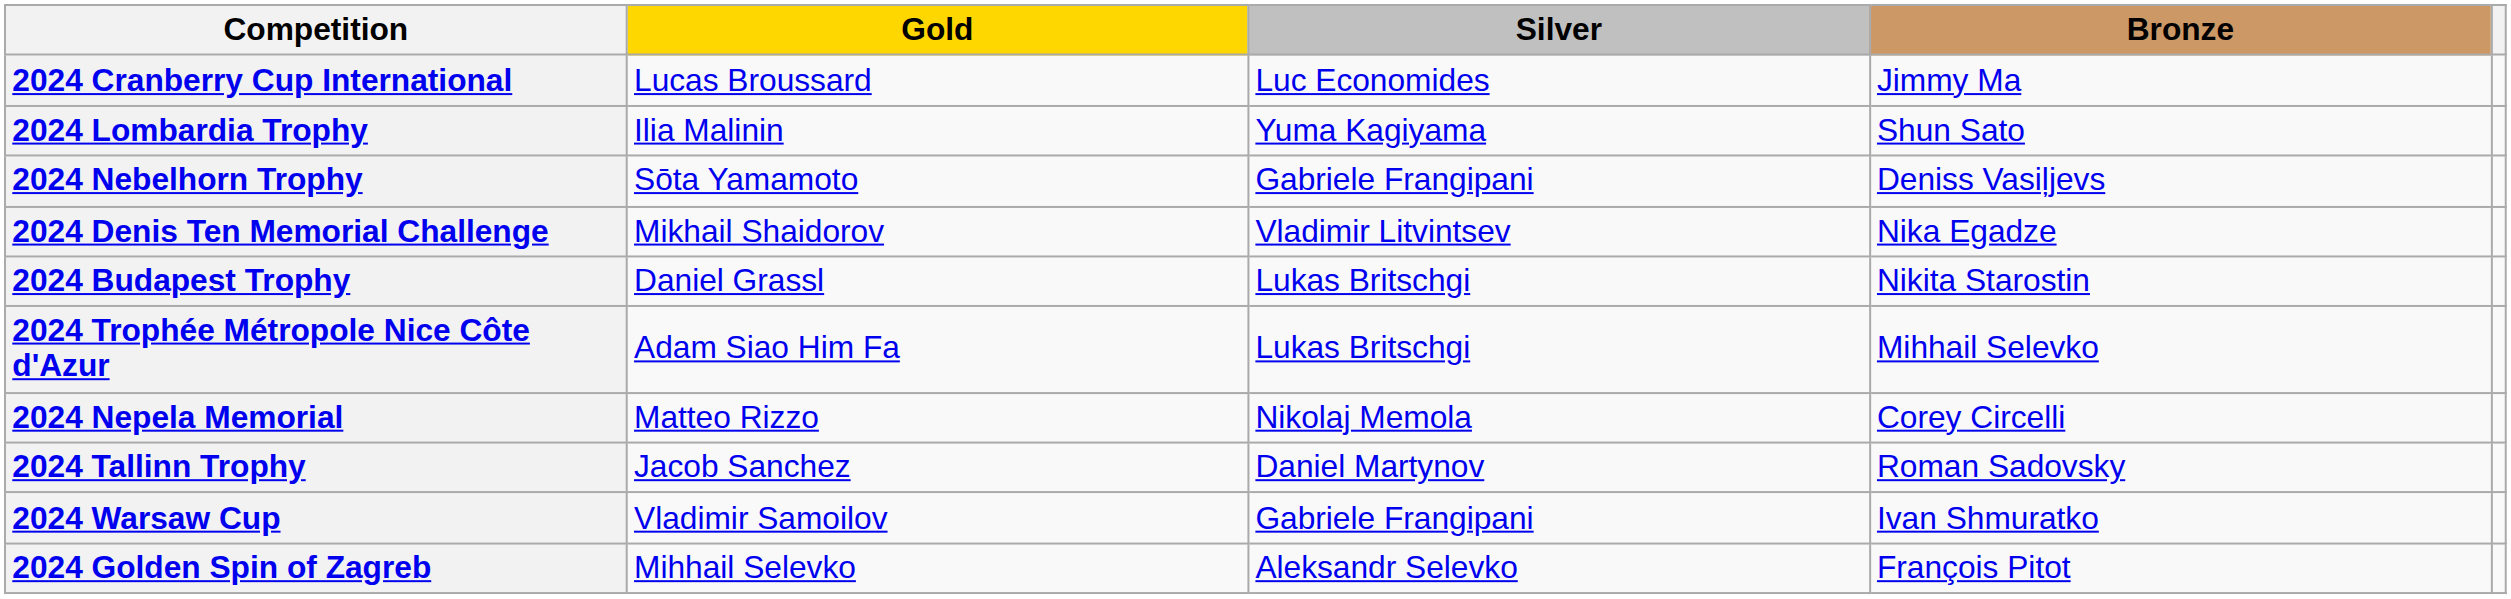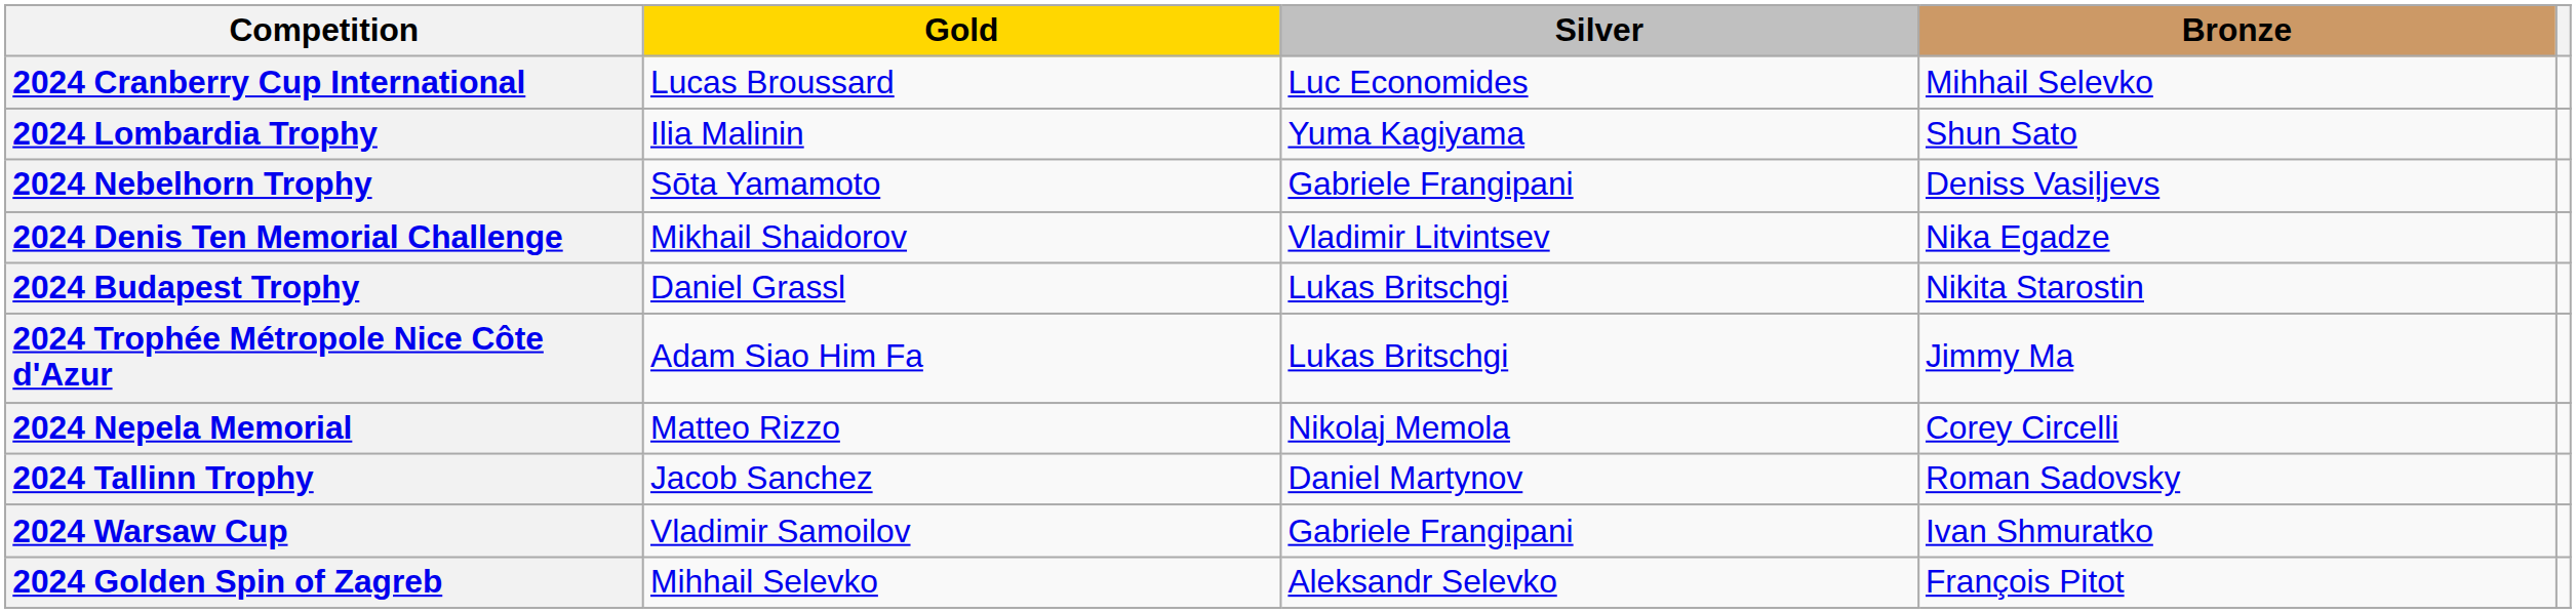 <table class="wikitable unsortable" style="text-align:left; width:100%;">
 <tr>
 <th scope="col" style="text-align:center; width:25%">Competition</th>
 <td scope="col" style="text-align:center; width:25%; background:gold"><strong>Gold</strong></td>
 <td scope="col" style="text-align:center; width:25%; background:silver"><strong>Silver</strong></td>
 <td scope="col" style="text-align:center; width:25%; background:#c96"><strong>Bronze</strong></td>
 <th scope="col" style="text-align:center"></th>
 </tr>
 <tr>
 <th scope="row" style="text-align:left"> <a href='#'>2024 Cranberry Cup International</a></th>
 <td> <a href='#'>Lucas Broussard</a></td>
 <td> <a href='#'>Luc Economides</a></td>
-<td> <a href='#'>Jimmy Ma</a></td>
+<td> <a href='#'>Mihhail Selevko</a></td>
 <td></td>
 </tr>
 <tr>
 <th scope="row" style="text-align:left"> <a href='#'>2024 Lombardia Trophy</a></th>
 <td> <a href='#'>Ilia Malinin</a></td>
 <td> <a href='#'>Yuma Kagiyama</a></td>
 <td> <a href='#'>Shun Sato</a></td>
 <td></td>
 </tr>
 <tr>
 <th scope="row" style="text-align:left"> <a href='#'>2024 Nebelhorn Trophy</a></th>
 <td> <a href='#'>Sōta Yamamoto</a></td>
 <td> <a href='#'>Gabriele Frangipani</a></td>
 <td> <a href='#'>Deniss Vasiļjevs</a></td>
 <td></td>
 </tr>
 <tr>
 <th scope="row" style="text-align:left"> <a href='#'>2024 Denis Ten Memorial Challenge</a></th>
 <td> <a href='#'>Mikhail Shaidorov</a></td>
 <td> <a href='#'>Vladimir Litvintsev</a></td>
 <td> <a href='#'>Nika Egadze</a></td>
 <td></td>
 </tr>
 <tr>
 <th scope="row" style="text-align:left"> <a href='#'>2024 Budapest Trophy</a></th>
 <td> <a href='#'>Daniel Grassl</a></td>
 <td> <a href='#'>Lukas Britschgi</a></td>
 <td> <a href='#'>Nikita Starostin</a></td>
 <td></td>
 </tr>
 <tr>
 <th scope="row" style="text-align:left"> <a href='#'>2024 Trophée Métropole Nice Côte d'Azur</a></th>
 <td> <a href='#'>Adam Siao Him Fa</a></td>
 <td> <a href='#'>Lukas Britschgi</a></td>
-<td> <a href='#'>Mihhail Selevko</a></td>
+<td> <a href='#'>Jimmy Ma</a></td>
 <td></td>
 </tr>
 <tr>
 <th scope="row" style="text-align:left"> <a href='#'>2024 Nepela Memorial</a></th>
 <td> <a href='#'>Matteo Rizzo</a></td>
 <td> <a href='#'>Nikolaj Memola</a></td>
 <td> <a href='#'>Corey Circelli</a></td>
 <td></td>
 </tr>
 <tr>
 <th scope="row" style="text-align:left"> <a href='#'>2024 Tallinn Trophy</a></th>
 <td> <a href='#'>Jacob Sanchez</a></td>
 <td> <a href='#'>Daniel Martynov</a></td>
 <td> <a href='#'>Roman Sadovsky</a></td>
 <td></td>
 </tr>
 <tr>
 <th scope="row" style="text-align:left"> <a href='#'>2024 Warsaw Cup</a></th>
 <td> <a href='#'>Vladimir Samoilov</a></td>
 <td> <a href='#'>Gabriele Frangipani</a></td>
 <td> <a href='#'>Ivan Shmuratko</a></td>
 <td></td>
 </tr>
 <tr>
 <th scope="row" style="text-align:left"> <a href='#'>2024 Golden Spin of Zagreb</a></th>
 <td> <a href='#'>Mihhail Selevko</a></td>
 <td> <a href='#'>Aleksandr Selevko</a></td>
 <td> <a href='#'>François Pitot</a></td>
 <td></td>
 </tr>
 </table>
